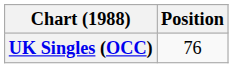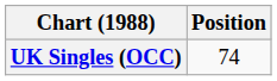 <table class="wikitable plainrowheaders" style="text-align:center">
 <tr>
 <th scope="col">Chart (1988)</th>
 <th scope="col">Position</th>
 </tr>
 <tr>
 <th scope="row"><a href='#'>UK Singles</a> (<a href='#'>OCC</a>)</th>
-<td>76</td>
+<td>74</td>
 </tr>
 </table>
